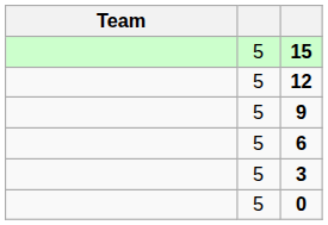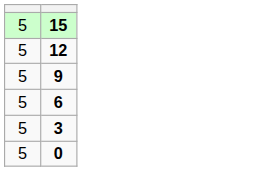 <table class="wikitable" style="text-align: center; font-size: 90%;">
 <tr>
-<th width=165>Team</th>
 <th width=25></th>
 <th width=25></th>
 </tr>
 <tr style="background:#ccffcc">
-<td style="text-align:left;"></td>
 <td>5</td>
 <td><strong>15</strong></td>
 </tr>
 <tr>
-<td style="text-align:left;"></td>
 <td>5</td>
 <td><strong>12</strong></td>
 </tr>
 <tr>
-<td style="text-align:left;"></td>
 <td>5</td>
 <td><strong>9</strong></td>
 </tr>
 <tr>
-<td style="text-align:left;"></td>
 <td>5</td>
 <td><strong>6</strong></td>
 </tr>
 <tr>
-<td style="text-align:left;"></td>
 <td>5</td>
 <td><strong>3</strong></td>
 </tr>
 <tr>
-<td style="text-align:left;"></td>
 <td>5</td>
 <td><strong>0</strong></td>
 </tr>
 </table>
